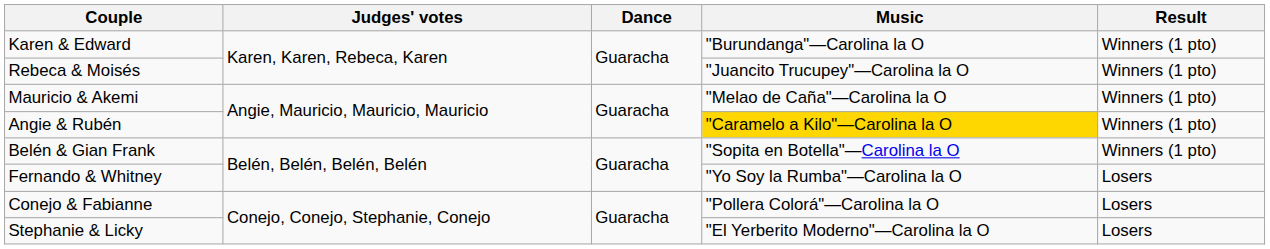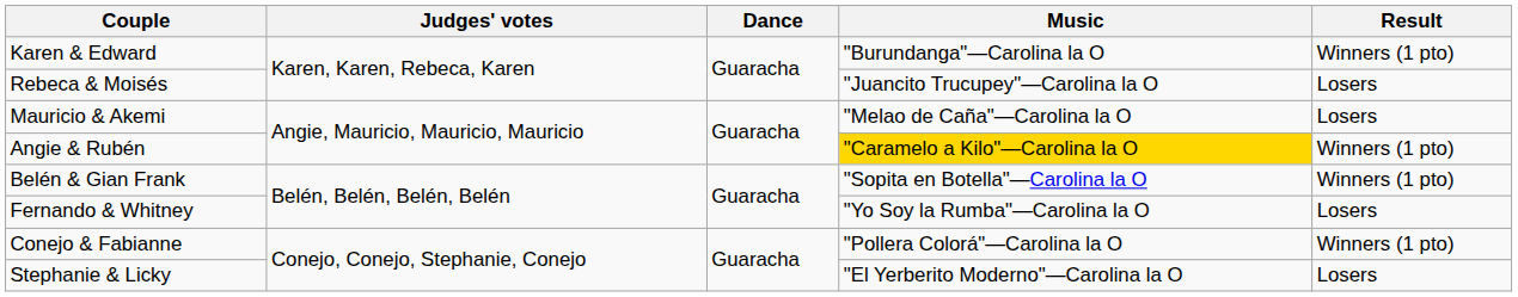 <table class="wikitable sortable" style="width: 95%;">
 <tr>
 <th>Couple</th>
 <th>Judges' votes</th>
 <th>Dance</th>
 <th>Music</th>
 <th>Result</th>
 </tr>
 <tr>
 <td>Karen & Edward</td>
 <td rowspan=2>Karen, Karen, Rebeca, Karen</td>
 <td rowspan=2>Guaracha</td>
 <td>"Burundanga"—Carolina la O</td>
 <td>Winners (1 pto)</td>
 </tr>
 <tr>
 <td>Rebeca & Moisés</td>
 <td>"Juancito Trucupey"—Carolina la O</td>
-<td>Winners (1 pto)</td>
+<td>Losers</td>
 </tr>
 <tr>
 <td>Mauricio & Akemi</td>
 <td rowspan=2>Angie, Mauricio, Mauricio, Mauricio</td>
 <td rowspan=2>Guaracha</td>
 <td>"Melao de Caña"—Carolina la O</td>
-<td>Winners (1 pto)</td>
+<td>Losers</td>
 </tr>
 <tr>
 <td>Angie & Rubén</td>
 <td style="background: gold;">"Caramelo a Kilo"—Carolina la O</td>
 <td>Winners (1 pto)</td>
 </tr>
 <tr>
 <td>Belén & Gian Frank</td>
 <td rowspan=2>Belén, Belén, Belén, Belén</td>
 <td rowspan=2>Guaracha</td>
 <td>"Sopita en Botella"—<a href='#'>Carolina la O</a></td>
 <td>Winners (1 pto)</td>
 </tr>
 <tr>
 <td>Fernando & Whitney</td>
 <td>"Yo Soy la Rumba"—Carolina la O</td>
 <td>Losers</td>
 </tr>
 <tr>
 <td>Conejo & Fabianne</td>
 <td rowspan=2>Conejo, Conejo, Stephanie, Conejo</td>
 <td rowspan=2>Guaracha</td>
 <td>"Pollera Colorá"—Carolina la O</td>
-<td>Losers</td>
+<td>Winners (1 pto)</td>
 </tr>
 <tr>
 <td>Stephanie & Licky</td>
 <td>"El Yerberito Moderno"—Carolina la O</td>
 <td>Losers</td>
 </tr>
 </table>
